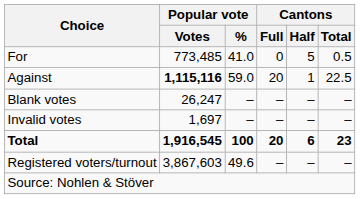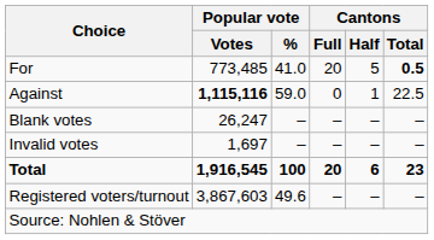 <table class=wikitable style=text-align:right>
 <tr>
 <th rowspan=2>Choice</th>
 <th colspan=2>Popular vote</th>
 <th colspan=3>Cantons</th>
 </tr>
 <tr>
 <th>Votes</th>
 <th>%</th>
 <th>Full</th>
 <th>Half</th>
 <th>Total</th>
 </tr>
 <tr>
 <td align=left>For</td>
 <td>773,485</td>
 <td>41.0</td>
-<td>0</td>
+<td>20</td>
 <td>5</td>
-<td>0.5</td>
+<td><strong>0.5</strong></td>
 </tr>
 <tr>
 <td align=left>Against</td>
 <td><strong>1,115,116</strong></td>
 <td>59.0</td>
-<td>20</td>
+<td>0</td>
 <td>1</td>
 <td>22.5</td>
 </tr>
 <tr>
 <td align=left>Blank votes</td>
 <td>26,247</td>
 <td>–</td>
 <td>–</td>
 <td>–</td>
 <td>–</td>
 </tr>
 <tr>
 <td align=left>Invalid votes</td>
 <td>1,697</td>
 <td>–</td>
 <td>–</td>
 <td>–</td>
 <td>–</td>
 </tr>
 <tr>
 <td align=left><strong>Total</strong></td>
 <td><strong>1,916,545</strong></td>
 <td><strong>100</strong></td>
 <td><strong>20</strong></td>
 <td><strong>6</strong></td>
 <td><strong>23</strong></td>
 </tr>
 <tr>
 <td align=left>Registered voters/turnout</td>
 <td>3,867,603</td>
 <td>49.6</td>
 <td>–</td>
 <td>–</td>
 <td>–</td>
 </tr>
 <tr>
 <td align=left colspan=11>Source: Nohlen & Stöver</td>
 </tr>
 </table>
